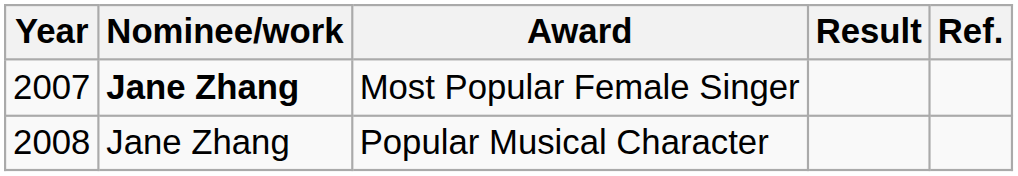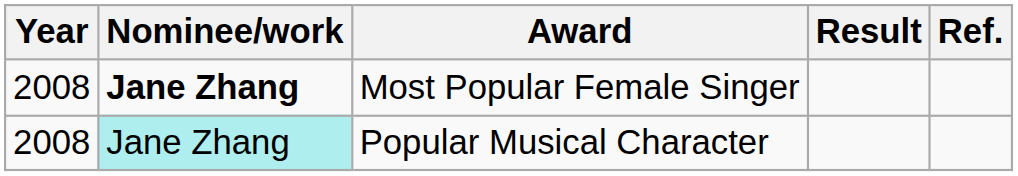 <table class="wikitable">
 <tr>
 <th>Year</th>
 <th>Nominee/work</th>
 <th>Award</th>
 <th><strong>Result</strong></th>
 <th>Ref.</th>
 </tr>
 <tr>
-<td>2007</td>
+<td>2008</td>
 <td><strong>Jane Zhang</strong></td>
 <td>Most Popular Female Singer</td>
 <td></td>
 <td></td>
 </tr>
 <tr>
 <td>2008</td>
-<td>Jane Zhang</td>
+<td style="background: paleturquoise;">Jane Zhang</td>
 <td>Popular Musical Character</td>
 <td></td>
 <td></td>
 </tr>
 </table>
